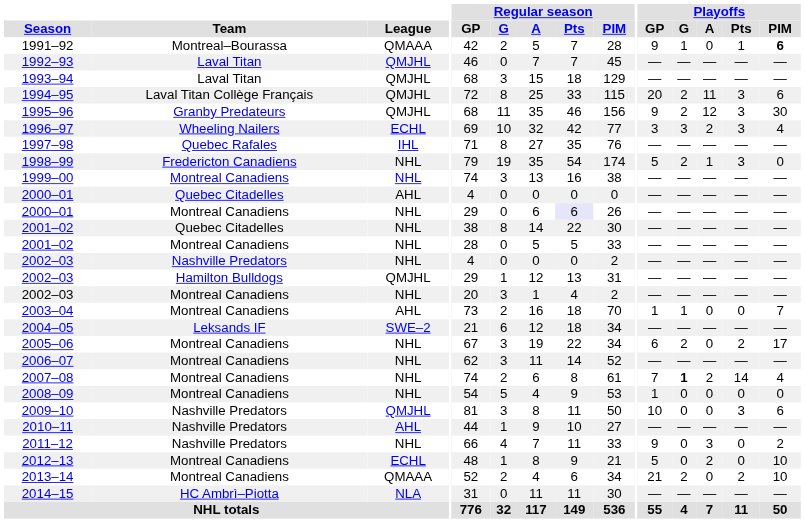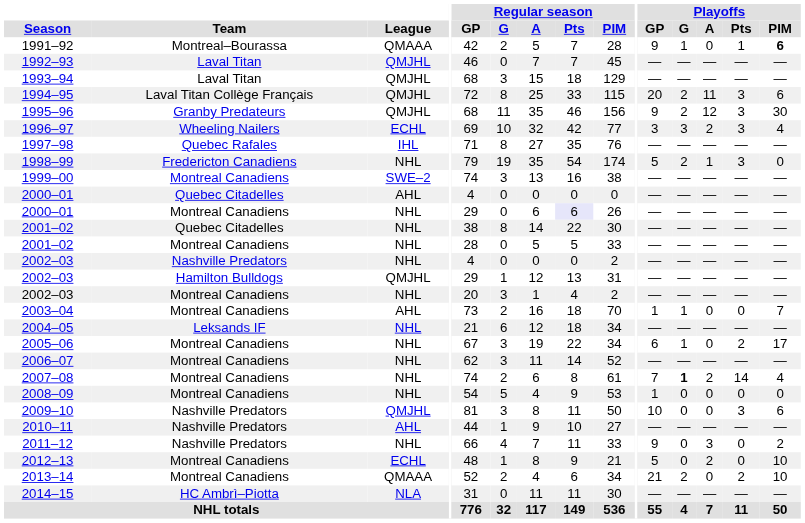 <table border="0" cellpadding="1" cellspacing="0" style="text-align:center; width:60em">
 <tr bgcolor="#e0e0e0">
 <th colspan="3" bgcolor="#ffffff"></th>
 <th rowspan="100" bgcolor="#ffffff"></th>
 <th colspan="5"><a href='#'>Regular season</a></th>
 <th rowspan="100" bgcolor="#ffffff"></th>
 <th colspan="5"><a href='#'>Playoffs</a></th>
 </tr>
 <tr bgcolor="#e0e0e0">
 <th><a href='#'>Season</a></th>
 <th>Team</th>
 <th>League</th>
 <th>GP</th>
 <th><a href='#'>G</a></th>
 <th><a href='#'>A</a></th>
 <th><a href='#'>Pts</a></th>
 <th><a href='#'>PIM</a></th>
 <th>GP</th>
 <th>G</th>
 <th>A</th>
 <th>Pts</th>
 <th>PIM</th>
 </tr>
 <tr>
 <td>1991–92</td>
 <td>Montreal–Bourassa</td>
 <td>QMAAA</td>
 <td>42</td>
 <td>2</td>
 <td>5</td>
 <td>7</td>
 <td>28</td>
 <td>9</td>
 <td>1</td>
 <td>0</td>
 <td>1</td>
 <td><strong>6</strong></td>
 </tr>
 <tr bgcolor="#f0f0f0">
 <td><a href='#'>1992–93</a></td>
 <td><a href='#'>Laval Titan</a></td>
 <td><a href='#'>QMJHL</a></td>
 <td>46</td>
 <td>0</td>
 <td>7</td>
 <td>7</td>
 <td>45</td>
 <td>—</td>
 <td>—</td>
 <td>—</td>
 <td>—</td>
 <td>—</td>
 </tr>
 <tr>
 <td><a href='#'>1993–94</a></td>
 <td>Laval Titan</td>
 <td>QMJHL</td>
 <td>68</td>
 <td>3</td>
 <td>15</td>
 <td>18</td>
 <td>129</td>
 <td>—</td>
 <td>—</td>
 <td>—</td>
 <td>—</td>
 <td>—</td>
 </tr>
 <tr bgcolor="#f0f0f0">
 <td><a href='#'>1994–95</a></td>
 <td>Laval Titan Collège Français</td>
 <td>QMJHL</td>
 <td>72</td>
 <td>8</td>
 <td>25</td>
 <td>33</td>
 <td>115</td>
 <td>20</td>
 <td>2</td>
 <td>11</td>
 <td>3</td>
 <td>6</td>
 </tr>
 <tr>
 <td><a href='#'>1995–96</a></td>
 <td><a href='#'>Granby Predateurs</a></td>
 <td>QMJHL</td>
 <td>68</td>
 <td>11</td>
 <td>35</td>
 <td>46</td>
 <td>156</td>
 <td>9</td>
 <td>2</td>
 <td>12</td>
 <td>3</td>
 <td>30</td>
 </tr>
 <tr bgcolor="#f0f0f0">
 <td><a href='#'>1996–97</a></td>
 <td><a href='#'>Wheeling Nailers</a></td>
 <td><a href='#'>ECHL</a></td>
 <td>69</td>
 <td>10</td>
 <td>32</td>
 <td>42</td>
 <td>77</td>
 <td>3</td>
 <td>3</td>
 <td>2</td>
 <td>3</td>
 <td>4</td>
 </tr>
 <tr>
 <td><a href='#'>1997–98</a></td>
 <td><a href='#'>Quebec Rafales</a></td>
 <td><a href='#'>IHL</a></td>
 <td>71</td>
 <td>8</td>
 <td>27</td>
 <td>35</td>
 <td>76</td>
 <td>—</td>
 <td>—</td>
 <td>—</td>
 <td>—</td>
 <td>—</td>
 </tr>
 <tr bgcolor="#f0f0f0">
 <td><a href='#'>1998–99</a></td>
 <td><a href='#'>Fredericton Canadiens</a></td>
 <td>NHL</td>
 <td>79</td>
 <td>19</td>
 <td>35</td>
 <td>54</td>
 <td>174</td>
 <td>5</td>
 <td>2</td>
 <td>1</td>
 <td>3</td>
 <td>0</td>
 </tr>
 <tr>
 <td><a href='#'>1999–00</a></td>
 <td><a href='#'>Montreal Canadiens</a></td>
-<td><a href='#'>NHL</a></td>
+<td><a href='#'>SWE–2</a></td>
 <td>74</td>
 <td>3</td>
 <td>13</td>
 <td>16</td>
 <td>38</td>
 <td>—</td>
 <td>—</td>
 <td>—</td>
 <td>—</td>
 <td>—</td>
 </tr>
 <tr bgcolor="#f0f0f0">
 <td><a href='#'>2000–01</a></td>
 <td><a href='#'>Quebec Citadelles</a></td>
 <td>AHL</td>
 <td>4</td>
 <td>0</td>
 <td>0</td>
 <td>0</td>
 <td>0</td>
 <td>—</td>
 <td>—</td>
 <td>—</td>
 <td>—</td>
 <td>—</td>
 </tr>
 <tr>
 <td><a href='#'>2000–01</a></td>
 <td>Montreal Canadiens</td>
 <td>NHL</td>
 <td>29</td>
 <td>0</td>
 <td>6</td>
 <td style="background: lavender;">6</td>
 <td>26</td>
 <td>—</td>
 <td>—</td>
 <td>—</td>
 <td>—</td>
 <td>—</td>
 </tr>
 <tr bgcolor="#f0f0f0">
 <td><a href='#'>2001–02</a></td>
 <td>Quebec Citadelles</td>
 <td>NHL</td>
 <td>38</td>
 <td>8</td>
 <td>14</td>
 <td>22</td>
 <td>30</td>
 <td>—</td>
 <td>—</td>
 <td>—</td>
 <td>—</td>
 <td>—</td>
 </tr>
 <tr>
 <td><a href='#'>2001–02</a></td>
 <td>Montreal Canadiens</td>
 <td>NHL</td>
 <td>28</td>
 <td>0</td>
 <td>5</td>
 <td>5</td>
 <td>33</td>
 <td>—</td>
 <td>—</td>
 <td>—</td>
 <td>—</td>
 <td>—</td>
 </tr>
 <tr bgcolor="#f0f0f0">
 <td><a href='#'>2002–03</a></td>
 <td><a href='#'>Nashville Predators</a></td>
 <td>NHL</td>
 <td>4</td>
 <td>0</td>
 <td>0</td>
 <td>0</td>
 <td>2</td>
 <td>—</td>
 <td>—</td>
 <td>—</td>
 <td>—</td>
 <td>—</td>
 </tr>
 <tr>
 <td><a href='#'>2002–03</a></td>
 <td><a href='#'>Hamilton Bulldogs</a></td>
 <td>QMJHL</td>
 <td>29</td>
 <td>1</td>
 <td>12</td>
 <td>13</td>
 <td>31</td>
 <td>—</td>
 <td>—</td>
 <td>—</td>
 <td>—</td>
 <td>—</td>
 </tr>
 <tr bgcolor="#f0f0f0">
 <td>2002–03</td>
 <td>Montreal Canadiens</td>
 <td>NHL</td>
 <td>20</td>
 <td>3</td>
 <td>1</td>
 <td>4</td>
 <td>2</td>
 <td>—</td>
 <td>—</td>
 <td>—</td>
 <td>—</td>
 <td>—</td>
 </tr>
 <tr>
 <td><a href='#'>2003–04</a></td>
 <td>Montreal Canadiens</td>
 <td>AHL</td>
 <td>73</td>
 <td>2</td>
 <td>16</td>
 <td>18</td>
 <td>70</td>
 <td>1</td>
 <td>1</td>
 <td>0</td>
 <td>0</td>
 <td>7</td>
 </tr>
 <tr bgcolor="#f0f0f0">
 <td><a href='#'>2004–05</a></td>
 <td><a href='#'>Leksands IF</a></td>
-<td><a href='#'>SWE–2</a></td>
+<td><a href='#'>NHL</a></td>
 <td>21</td>
 <td>6</td>
 <td>12</td>
 <td>18</td>
 <td>34</td>
 <td>—</td>
 <td>—</td>
 <td>—</td>
 <td>—</td>
 <td>—</td>
 </tr>
 <tr>
 <td><a href='#'>2005–06</a></td>
 <td>Montreal Canadiens</td>
 <td>NHL</td>
 <td>67</td>
 <td>3</td>
 <td>19</td>
 <td>22</td>
 <td>34</td>
 <td>6</td>
-<td>2</td>
+<td>1</td>
 <td>0</td>
 <td>2</td>
 <td>17</td>
 </tr>
 <tr bgcolor="#f0f0f0">
 <td><a href='#'>2006–07</a></td>
 <td>Montreal Canadiens</td>
 <td>NHL</td>
 <td>62</td>
 <td>3</td>
 <td>11</td>
 <td>14</td>
 <td>52</td>
 <td>—</td>
 <td>—</td>
 <td>—</td>
 <td>—</td>
 <td>—</td>
 </tr>
 <tr>
 <td><a href='#'>2007–08</a></td>
 <td>Montreal Canadiens</td>
 <td>NHL</td>
 <td>74</td>
 <td>2</td>
 <td>6</td>
 <td>8</td>
 <td>61</td>
 <td>7</td>
 <td><strong>1</strong></td>
 <td>2</td>
 <td>14</td>
 <td>4</td>
 </tr>
 <tr bgcolor="#f0f0f0">
 <td><a href='#'>2008–09</a></td>
 <td>Montreal Canadiens</td>
 <td>NHL</td>
 <td>54</td>
 <td>5</td>
 <td>4</td>
 <td>9</td>
 <td>53</td>
 <td>1</td>
 <td>0</td>
 <td>0</td>
 <td>0</td>
 <td>0</td>
 </tr>
 <tr>
 <td><a href='#'>2009–10</a></td>
 <td>Nashville Predators</td>
 <td><a href='#'>QMJHL</a></td>
 <td>81</td>
 <td>3</td>
 <td>8</td>
 <td>11</td>
 <td>50</td>
 <td>10</td>
 <td>0</td>
 <td>0</td>
 <td>3</td>
 <td>6</td>
 </tr>
 <tr bgcolor="#f0f0f0">
 <td><a href='#'>2010–11</a></td>
 <td>Nashville Predators</td>
 <td><a href='#'>AHL</a></td>
 <td>44</td>
 <td>1</td>
 <td>9</td>
 <td>10</td>
 <td>27</td>
 <td>—</td>
 <td>—</td>
 <td>—</td>
 <td>—</td>
 <td>—</td>
 </tr>
 <tr>
 <td><a href='#'>2011–12</a></td>
 <td>Nashville Predators</td>
 <td>NHL</td>
 <td>66</td>
 <td>4</td>
 <td>7</td>
 <td>11</td>
 <td>33</td>
 <td>9</td>
 <td>0</td>
 <td>3</td>
 <td>0</td>
 <td>2</td>
 </tr>
 <tr bgcolor="#f0f0f0">
 <td><a href='#'>2012–13</a></td>
 <td>Montreal Canadiens</td>
 <td><a href='#'>ECHL</a></td>
 <td>48</td>
 <td>1</td>
 <td>8</td>
 <td>9</td>
 <td>21</td>
 <td>5</td>
 <td>0</td>
 <td>2</td>
 <td>0</td>
 <td>10</td>
 </tr>
 <tr>
 <td><a href='#'>2013–14</a></td>
 <td>Montreal Canadiens</td>
 <td>QMAAA</td>
 <td>52</td>
 <td>2</td>
 <td>4</td>
 <td>6</td>
 <td>34</td>
 <td>21</td>
 <td>2</td>
 <td>0</td>
 <td>2</td>
 <td>10</td>
 </tr>
 <tr bgcolor="#f0f0f0">
 <td><a href='#'>2014–15</a></td>
 <td><a href='#'>HC Ambrì–Piotta</a></td>
 <td><a href='#'>NLA</a></td>
 <td>31</td>
 <td>0</td>
 <td>11</td>
 <td>11</td>
 <td>30</td>
 <td>—</td>
 <td>—</td>
 <td>—</td>
 <td>—</td>
 <td>—</td>
 </tr>
 <tr bgcolor="#e0e0e0">
 <th colspan="3">NHL totals</th>
 <th>776</th>
 <th>32</th>
 <th>117</th>
 <th>149</th>
 <th>536</th>
 <th>55</th>
 <th>4</th>
 <th>7</th>
 <th>11</th>
 <th>50</th>
 </tr>
 </table>
